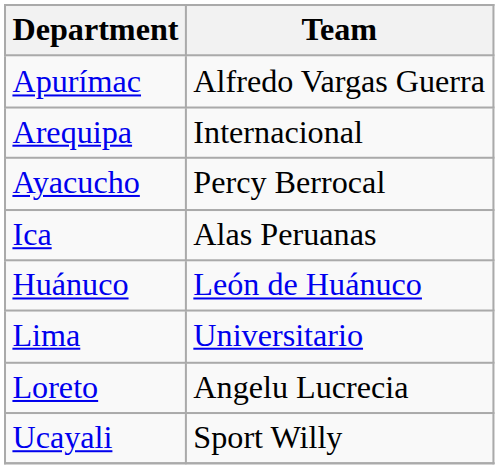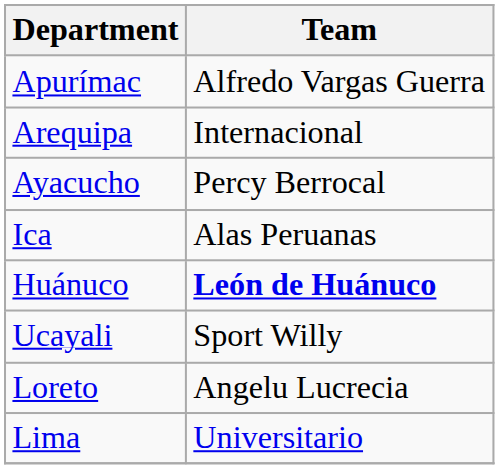 <table class="wikitable">
 <tr>
 <th>Department</th>
 <th>Team</th>
 </tr>
 <tr>
 <td><a href='#'>Apurímac</a></td>
 <td>Alfredo Vargas Guerra</td>
 </tr>
 <tr>
 <td><a href='#'>Arequipa</a></td>
 <td>Internacional</td>
 </tr>
 <tr>
 <td><a href='#'>Ayacucho</a></td>
 <td>Percy Berrocal</td>
 </tr>
 <tr>
 <td><a href='#'>Ica</a></td>
 <td>Alas Peruanas</td>
 </tr>
 <tr>
 <td><a href='#'>Huánuco</a></td>
-<td><a href='#'>León de Huánuco</a></td>
+<td><strong><a href='#'>León de Huánuco</a></strong></td>
+</tr>
+<tr>
+<td><a href='#'>Ucayali</a></td>
+<td>Sport Willy</td>
+</tr>
+<tr>
+<td><a href='#'>Loreto</a></td>
+<td>Angelu Lucrecia</td>
 </tr>
 <tr>
 <td><a href='#'>Lima</a></td>
 <td><a href='#'>Universitario</a></td>
 </tr>
 <tr>
-<td><a href='#'>Loreto</a></td>
-<td>Angelu Lucrecia</td>
-</tr>
-<tr>
-<td><a href='#'>Ucayali</a></td>
-<td>Sport Willy</td>
-</tr>
-<tr>
 </tr>
 </table>
